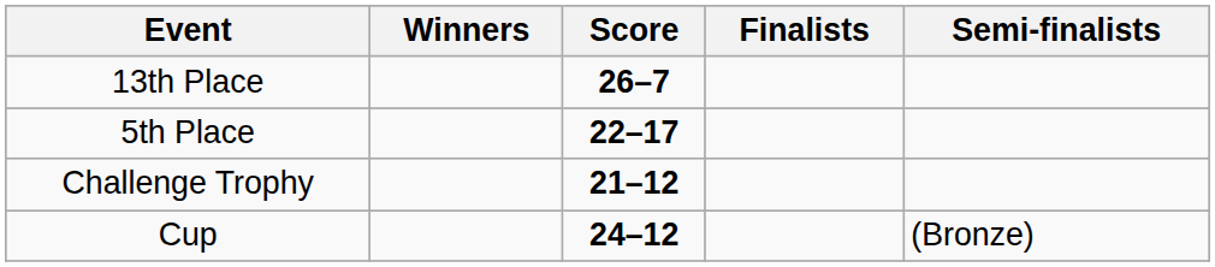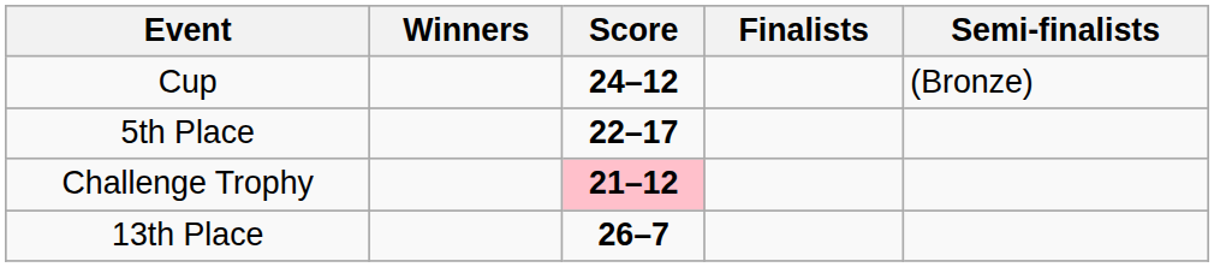 <table class="wikitable" width=600 style="text-align: center">
 <tr>
 <th>Event</th>
 <th>Winners</th>
 <th>Score</th>
 <th>Finalists</th>
 <th>Semi-finalists</th>
 </tr>
 <tr>
-<td>13th Place</td>
+<td>Cup</td>
 <td align=left><strong></strong></td>
-<td><strong>26–7</strong></td>
+<td><strong>24–12</strong></td>
 <td align=left></td>
-<td align=left><br></td>
+<td align=left> (Bronze)<br></td>
 </tr>
 <tr>
 <td>5th Place</td>
 <td align=left><strong></strong></td>
 <td><strong>22–17</strong></td>
 <td align=left></td>
 <td align=left><br></td>
 </tr>
 <tr>
 <td>Challenge Trophy</td>
 <td align=left><strong></strong></td>
-<td><strong>21–12</strong></td>
+<td style="background: pink;"><strong>21–12</strong></td>
 <td align=left></td>
 <td align=left><br></td>
 </tr>
 <tr>
-<td>Cup</td>
+<td>13th Place</td>
 <td align=left><strong></strong></td>
-<td><strong>24–12</strong></td>
+<td><strong>26–7</strong></td>
 <td align=left></td>
-<td align=left> (Bronze)<br></td>
+<td align=left><br></td>
 </tr>
 </table>
